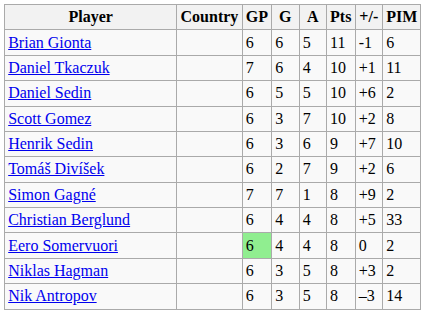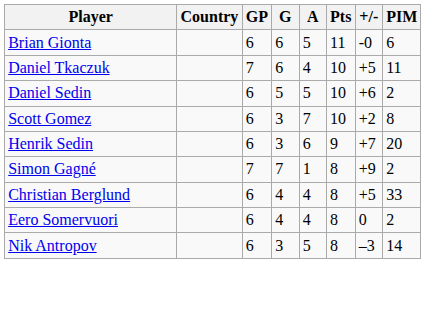 <table class="wikitable">
 <tr>
 <th width=165>Player</th>
 <th>Country</th>
 <th width=20>GP</th>
 <th width=20>G</th>
 <th width=20>A</th>
 <th width=20>Pts</th>
 <th width=20>+/-</th>
 <th width=20>PIM</th>
 </tr>
 <tr>
 <td><a href='#'>Brian Gionta</a></td>
 <td></td>
 <td>6</td>
 <td>6</td>
 <td>5</td>
 <td>11</td>
-<td>-1</td>
+<td>-0</td>
 <td>6</td>
 </tr>
 <tr>
 <td><a href='#'>Daniel Tkaczuk</a></td>
 <td></td>
 <td>7</td>
 <td>6</td>
 <td>4</td>
 <td>10</td>
-<td>+1</td>
+<td>+5</td>
 <td>11</td>
 </tr>
 <tr>
 <td><a href='#'>Daniel Sedin</a></td>
 <td></td>
 <td>6</td>
 <td>5</td>
 <td>5</td>
 <td>10</td>
 <td>+6</td>
 <td>2</td>
 </tr>
 <tr>
 <td><a href='#'>Scott Gomez</a></td>
 <td></td>
 <td>6</td>
 <td>3</td>
 <td>7</td>
 <td>10</td>
 <td>+2</td>
 <td>8</td>
 </tr>
 <tr>
 <td><a href='#'>Henrik Sedin</a></td>
 <td></td>
 <td>6</td>
 <td>3</td>
 <td>6</td>
 <td>9</td>
 <td>+7</td>
-<td>10</td>
-</tr>
-<tr>
-<td><a href='#'>Tomáš Divíšek</a></td>
-<td></td>
-<td>6</td>
-<td>2</td>
-<td>7</td>
-<td>9</td>
-<td>+2</td>
-<td>6</td>
+<td>20</td>
 </tr>
 <tr>
 <td><a href='#'>Simon Gagné</a></td>
 <td></td>
 <td>7</td>
 <td>7</td>
 <td>1</td>
 <td>8</td>
 <td>+9</td>
 <td>2</td>
 </tr>
 <tr>
 <td><a href='#'>Christian Berglund</a></td>
 <td></td>
 <td>6</td>
 <td>4</td>
 <td>4</td>
 <td>8</td>
 <td>+5</td>
 <td>33</td>
 </tr>
 <tr>
 <td><a href='#'>Eero Somervuori</a></td>
 <td></td>
-<td style="background: lightgreen;">6</td>
+<td>6</td>
 <td>4</td>
 <td>4</td>
 <td>8</td>
 <td>0</td>
-<td>2</td>
-</tr>
-<tr>
-<td><a href='#'>Niklas Hagman</a></td>
-<td></td>
-<td>6</td>
-<td>3</td>
-<td>5</td>
-<td>8</td>
-<td>+3</td>
 <td>2</td>
 </tr>
 <tr>
 <td><a href='#'>Nik Antropov</a></td>
 <td></td>
 <td>6</td>
 <td>3</td>
 <td>5</td>
 <td>8</td>
 <td>–3</td>
 <td>14</td>
 </tr>
 </table>
